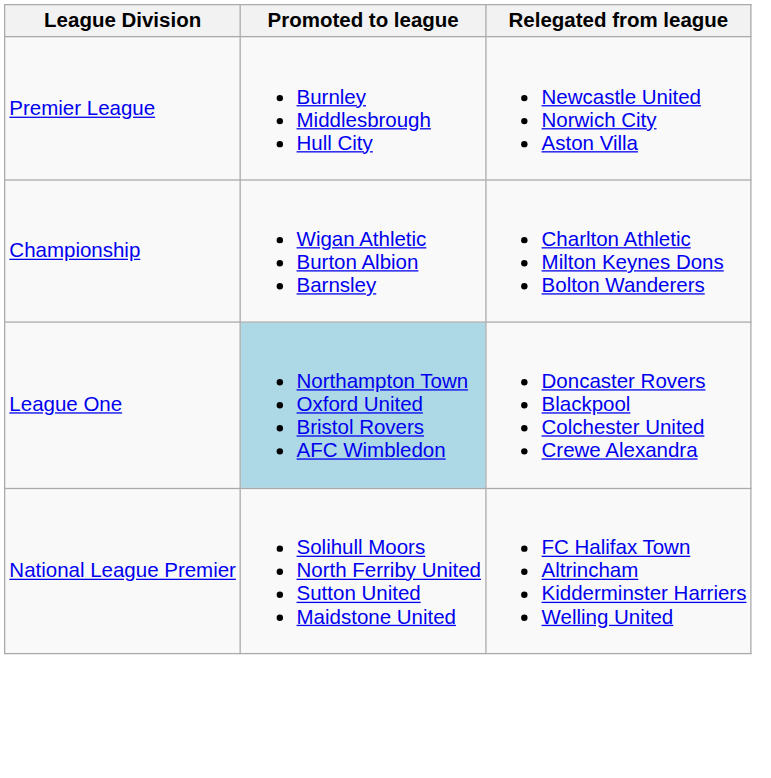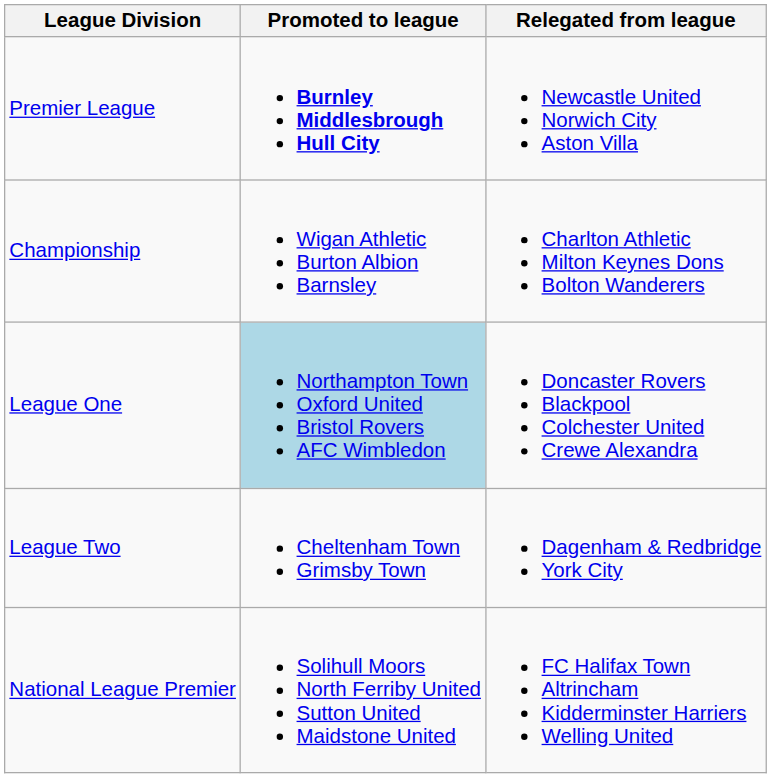 <table class="wikitable">
 <tr>
 <th>League Division</th>
 <th>Promoted to league </th>
 <th>Relegated from league </th>
 </tr>
 <tr>
 <td><a href='#'>Premier League</a></td>
-<td><br><ul><li><a href='#'>Burnley</a> </li><li><a href='#'>Middlesbrough</a> </li><li><a href='#'>Hull City</a> </li></ul></td>
+<td><strong><br><ul><li><a href='#'>Burnley</a> </li><li><a href='#'>Middlesbrough</a> </li><li><a href='#'>Hull City</a> </li></ul></strong></td>
 <td><br><ul><li><a href='#'>Newcastle United</a> </li><li><a href='#'>Norwich City</a> </li><li><a href='#'>Aston Villa</a> </li></ul></td>
 </tr>
 <tr>
 <td><a href='#'>Championship</a></td>
 <td><br><ul><li><a href='#'>Wigan Athletic</a> </li><li><a href='#'>Burton Albion</a> </li><li><a href='#'>Barnsley</a> </li></ul></td>
 <td><br><ul><li><a href='#'>Charlton Athletic</a> </li><li><a href='#'>Milton Keynes Dons</a> </li><li><a href='#'>Bolton Wanderers</a> </li></ul></td>
 </tr>
 <tr>
 <td><a href='#'>League One</a></td>
 <td style="background: lightblue;"><br><ul><li><a href='#'>Northampton Town</a> </li><li><a href='#'>Oxford United</a> </li><li><a href='#'>Bristol Rovers</a> </li><li><a href='#'>AFC Wimbledon</a> </li></ul></td>
 <td><br><ul><li><a href='#'>Doncaster Rovers</a> </li><li><a href='#'>Blackpool</a> </li><li><a href='#'>Colchester United</a> </li><li><a href='#'>Crewe Alexandra</a> </li></ul></td>
 </tr>
 <tr>
+<td><a href='#'>League Two</a></td>
+<td><br><ul><li><a href='#'>Cheltenham Town</a> </li><li><a href='#'>Grimsby Town</a> </li></ul></td>
+<td><br><ul><li><a href='#'>Dagenham & Redbridge</a> </li><li><a href='#'>York City</a> </li></ul></td>
+</tr>
+<tr>
 <td><a href='#'>National League Premier</a></td>
 <td><br><ul><li><a href='#'>Solihull Moors</a> </li><li><a href='#'>North Ferriby United</a> </li><li><a href='#'>Sutton United</a> </li><li><a href='#'>Maidstone United</a> </li></ul></td>
 <td><br><ul><li><a href='#'>FC Halifax Town</a> </li><li><a href='#'>Altrincham</a> </li><li><a href='#'>Kidderminster Harriers</a> </li><li><a href='#'>Welling United</a> </li></ul></td>
 </tr>
 </table>
